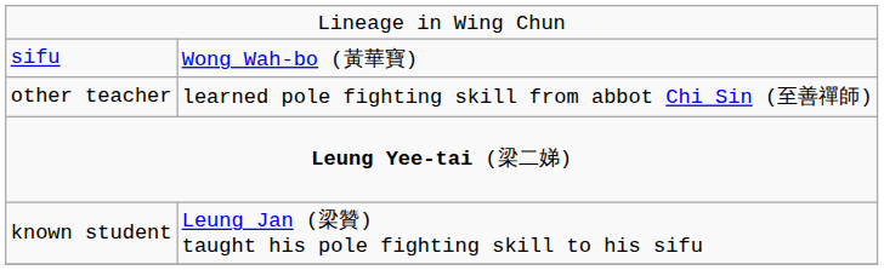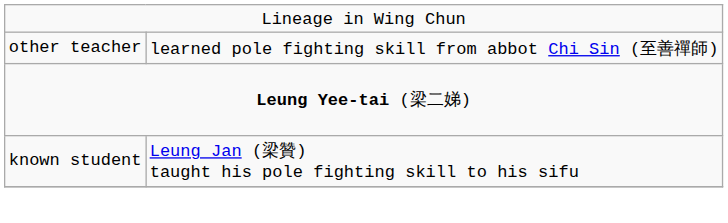 <table border class="wikitable">
 <tr>
 <td colspan="2" align="center">Lineage in Wing Chun</td>
-</tr>
-<tr>
-<td><a href='#'>sifu</a></td>
-<td><a href='#'>Wong Wah-bo</a> (黃華寶)</td>
 </tr>
 <tr>
 <td>other teacher</td>
 <td>learned pole fighting skill from abbot <a href='#'>Chi Sin</a> (至善禪師)</td>
 </tr>
 <tr>
 <td colspan="2" align="center"> <br><strong>Leung Yee-tai</strong> (梁二娣)<br> </td>
 </tr>
 <tr>
 <td>known student</td>
 <td><a href='#'>Leung Jan</a> (梁贊)<br>taught his pole fighting skill to his sifu</td>
 </tr>
 <tr>
 </tr>
 </table>
